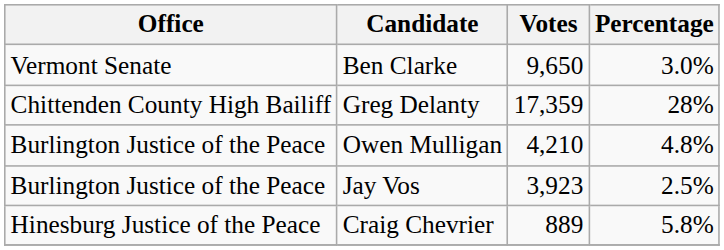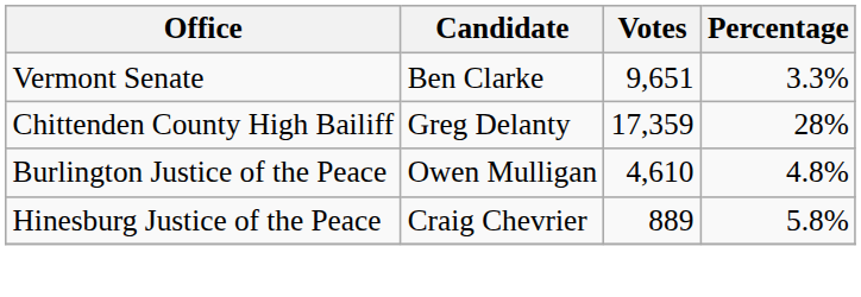 <table class="wikitable">
 <tr>
 <th>Office</th>
 <th>Candidate</th>
 <th>Votes</th>
 <th>Percentage</th>
 </tr>
 <tr>
 <td>Vermont Senate</td>
 <td>Ben Clarke</td>
-<td align="right">9,650</td>
-<td align="right">3.0%</td>
+<td align="right">9,651</td>
+<td align="right">3.3%</td>
 </tr>
 <tr>
 <td>Chittenden County High Bailiff</td>
 <td>Greg Delanty</td>
 <td align="right">17,359</td>
 <td align="right">28%</td>
 </tr>
 <tr>
 <td>Burlington Justice of the Peace</td>
 <td>Owen Mulligan</td>
-<td align="right">4,210</td>
+<td align="right">4,610</td>
 <td align="right">4.8%</td>
-</tr>
-<tr>
-<td>Burlington Justice of the Peace</td>
-<td>Jay Vos</td>
-<td align="right">3,923</td>
-<td align="right">2.5%</td>
 </tr>
 <tr>
 <td>Hinesburg Justice of the Peace</td>
 <td>Craig Chevrier</td>
 <td align="right">889</td>
 <td align="right">5.8%</td>
 </tr>
 <tr>
 </tr>
 </table>
